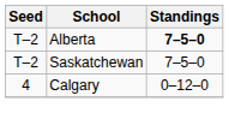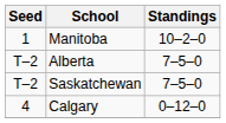 <table class="wikitable">
 <tr>
 <th>Seed</th>
 <th>School</th>
 <th>Standings</th>
 </tr>
 <tr>
+<td style="text-align:center">1</td>
+<td>Manitoba</td>
+<td style="text-align:center">10–2–0</td>
+</tr>
+<tr>
 <td style="text-align:center">T–2</td>
 <td>Alberta</td>
-<td style="text-align:center"><strong>7–5–0</strong></td>
+<td style="text-align:center">7–5–0</td>
 </tr>
 <tr>
 <td style="text-align:center">T–2</td>
 <td>Saskatchewan</td>
 <td style="text-align:center">7–5–0</td>
 </tr>
 <tr>
 <td style="text-align:center">4</td>
 <td>Calgary</td>
 <td style="text-align:center">0–12–0</td>
 </tr>
 <tr>
 </tr>
 </table>
